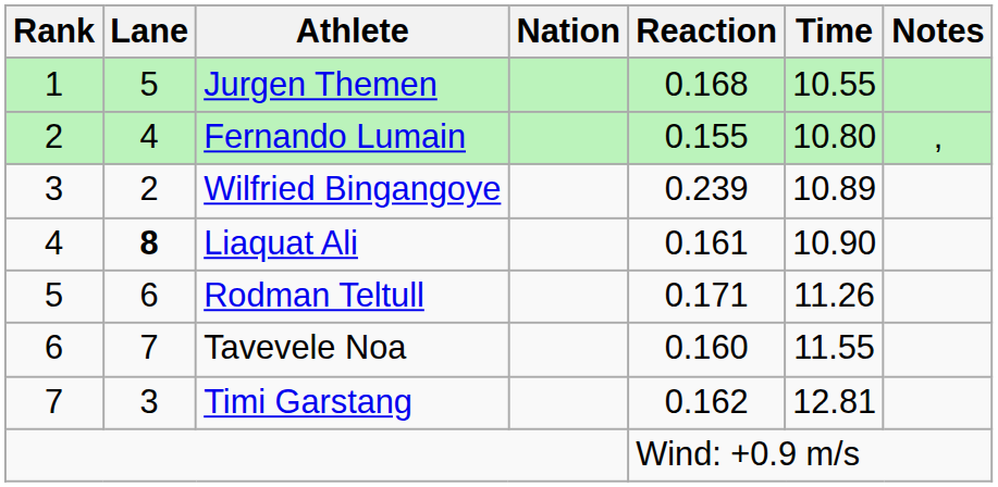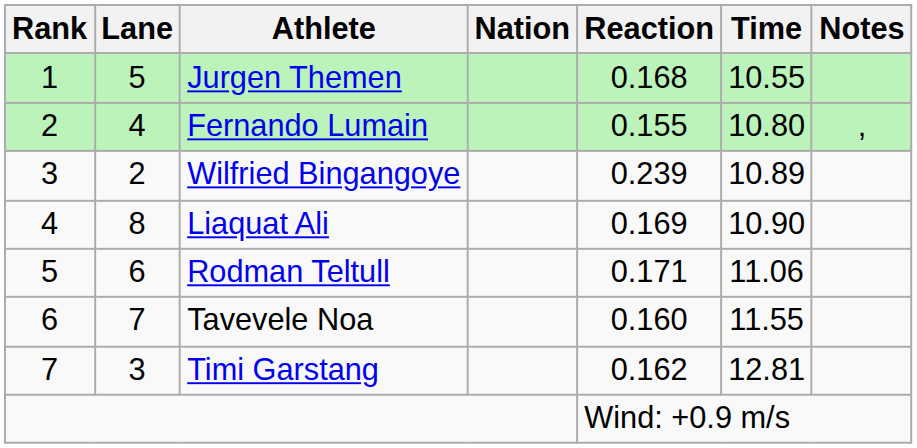 <table class="wikitable sortable" style="text-align:center">
 <tr>
 <th>Rank</th>
 <th>Lane</th>
 <th>Athlete</th>
 <th>Nation</th>
 <th>Reaction</th>
 <th>Time</th>
 <th>Notes</th>
 </tr>
 <tr style="background:#bbf3bb;">
 <td>1</td>
 <td>5</td>
 <td align=left><a href='#'>Jurgen Themen</a></td>
 <td align=left></td>
 <td>0.168</td>
 <td>10.55</td>
 <td></td>
 </tr>
 <tr style="background:#bbf3bb;">
 <td>2</td>
 <td>4</td>
 <td align=left><a href='#'>Fernando Lumain</a></td>
 <td align=left></td>
 <td>0.155</td>
 <td>10.80</td>
 <td>, </td>
 </tr>
 <tr>
 <td>3</td>
 <td>2</td>
 <td align=left><a href='#'>Wilfried Bingangoye</a></td>
 <td align=left></td>
 <td>0.239</td>
 <td>10.89</td>
 <td></td>
 </tr>
 <tr>
 <td>4</td>
-<td><strong>8</strong></td>
+<td>8</td>
 <td align=left><a href='#'>Liaquat Ali</a></td>
 <td align=left></td>
-<td>0.161</td>
+<td>0.169</td>
 <td>10.90</td>
 <td></td>
 </tr>
 <tr>
 <td>5</td>
 <td>6</td>
 <td align=left><a href='#'>Rodman Teltull</a></td>
 <td align=left></td>
 <td>0.171</td>
-<td>11.26</td>
+<td>11.06</td>
 <td></td>
 </tr>
 <tr>
 <td>6</td>
 <td>7</td>
 <td align=left>Tavevele Noa</td>
 <td align=left></td>
 <td>0.160</td>
 <td>11.55</td>
 <td></td>
 </tr>
 <tr>
 <td>7</td>
 <td>3</td>
 <td align=left><a href='#'>Timi Garstang</a></td>
 <td align=left></td>
 <td>0.162</td>
 <td>12.81</td>
 <td></td>
 </tr>
 <tr class="sortbottom">
 <td colspan=4></td>
 <td colspan="3" style="text-align:left;">Wind: +0.9 m/s</td>
 </tr>
 </table>
